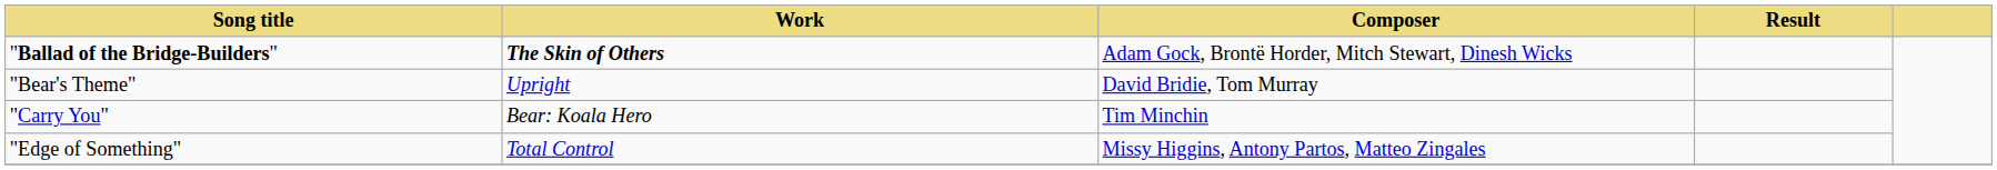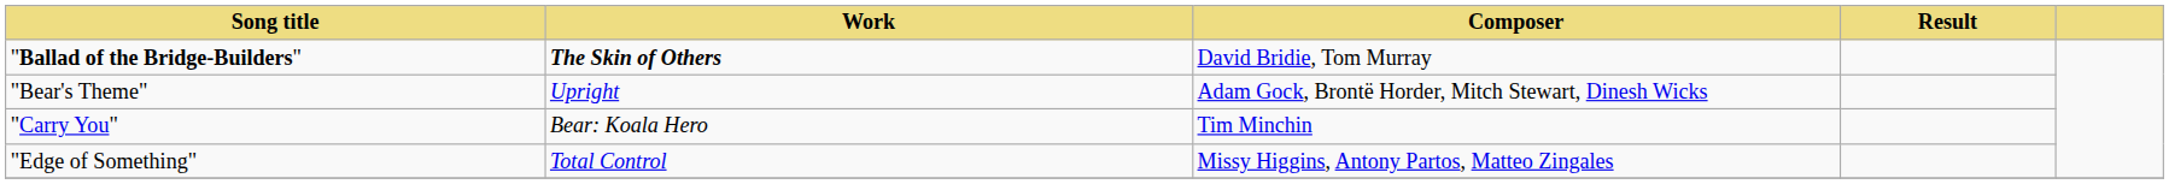 <table class="wikitable" width=100%>
 <tr>
 <th style="width:25%;background:#EEDD82;">Song title</th>
 <th style="width:30%;background:#EEDD82;">Work</th>
 <th style="width:30%;background:#EEDD82;">Composer</th>
 <th style="width:10%;background:#EEDD82;">Result</th>
 <th style="width:5%;background:#EEDD82;"></th>
 </tr>
 <tr>
 <td>"<strong>Ballad of the Bridge-Builders</strong>"</td>
 <td><strong><em>The Skin of Others</em></strong></td>
-<td><a href='#'>Adam Gock</a>, Brontë Horder, Mitch Stewart, <a href='#'>Dinesh Wicks</a></td>
+<td><a href='#'>David Bridie</a>, Tom Murray</td>
 <td></td>
 <td rowspan="4"><br></td>
 </tr>
 <tr>
 <td>"Bear's Theme"</td>
 <td><em><a href='#'>Upright</a></em></td>
-<td><a href='#'>David Bridie</a>, Tom Murray</td>
+<td><a href='#'>Adam Gock</a>, Brontë Horder, Mitch Stewart, <a href='#'>Dinesh Wicks</a></td>
 <td></td>
 </tr>
 <tr>
 <td>"<a href='#'>Carry You</a>"</td>
 <td><em>Bear: Koala Hero</em></td>
 <td><a href='#'>Tim Minchin</a></td>
 <td></td>
 </tr>
 <tr>
 <td>"Edge of Something"</td>
 <td><em><a href='#'>Total Control</a></em></td>
 <td><a href='#'>Missy Higgins</a>, <a href='#'>Antony Partos</a>, <a href='#'>Matteo Zingales</a></td>
 <td></td>
 </tr>
 <tr>
 </tr>
 </table>
